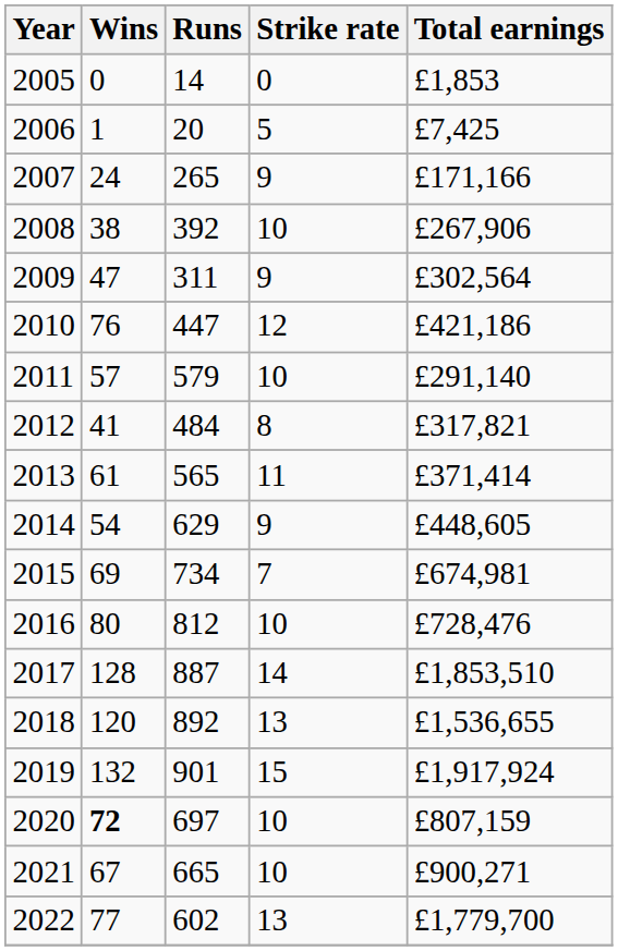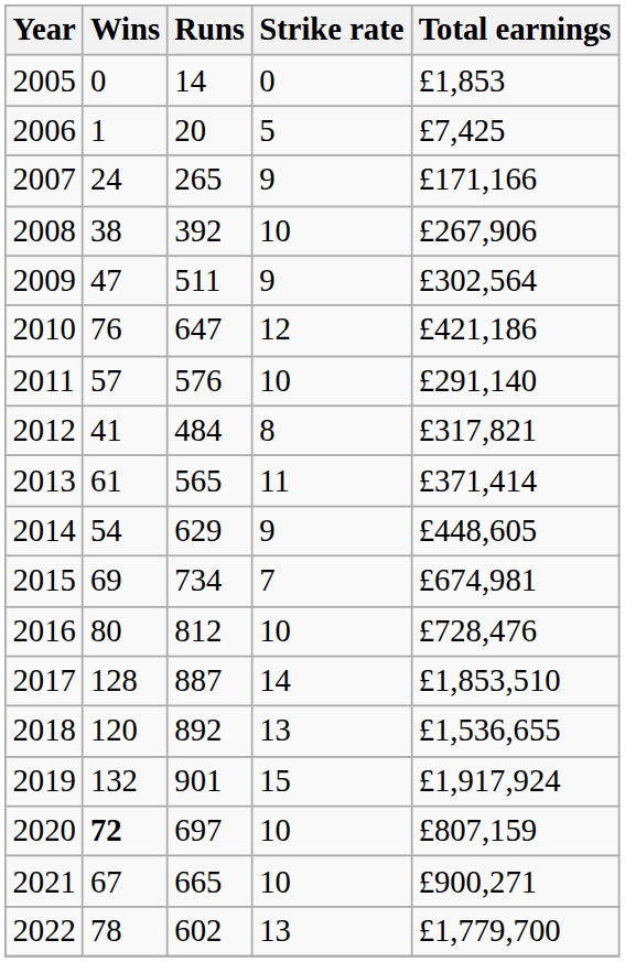 <table class="wikitable">
 <tr>
 <th>Year</th>
 <th>Wins</th>
 <th>Runs</th>
 <th>Strike rate</th>
 <th>Total earnings</th>
 </tr>
 <tr>
 <td>2005</td>
 <td>0</td>
 <td>14</td>
 <td>0</td>
 <td>£1,853</td>
 </tr>
 <tr>
 <td>2006</td>
 <td>1</td>
 <td>20</td>
 <td>5</td>
 <td>£7,425</td>
 </tr>
 <tr>
 <td>2007</td>
 <td>24</td>
 <td>265</td>
 <td>9</td>
 <td>£171,166</td>
 </tr>
 <tr>
 <td>2008</td>
 <td>38</td>
 <td>392</td>
 <td>10</td>
 <td>£267,906</td>
 </tr>
 <tr>
 <td>2009</td>
 <td>47</td>
-<td>311</td>
+<td>511</td>
 <td>9</td>
 <td>£302,564</td>
 </tr>
 <tr>
 <td>2010</td>
 <td>76</td>
-<td>447</td>
+<td>647</td>
 <td>12</td>
 <td>£421,186</td>
 </tr>
 <tr>
 <td>2011</td>
 <td>57</td>
-<td>579</td>
+<td>576</td>
 <td>10</td>
 <td>£291,140</td>
 </tr>
 <tr>
 <td>2012</td>
 <td>41</td>
 <td>484</td>
 <td>8</td>
 <td>£317,821</td>
 </tr>
 <tr>
 <td>2013</td>
 <td>61</td>
 <td>565</td>
 <td>11</td>
 <td>£371,414</td>
 </tr>
 <tr>
 <td>2014</td>
 <td>54</td>
 <td>629</td>
 <td>9</td>
 <td>£448,605</td>
 </tr>
 <tr>
 <td>2015</td>
 <td>69</td>
 <td>734</td>
 <td>7</td>
 <td>£674,981</td>
 </tr>
 <tr>
 <td>2016</td>
 <td>80</td>
 <td>812</td>
 <td>10</td>
 <td>£728,476</td>
 </tr>
 <tr>
 <td>2017</td>
 <td>128</td>
 <td>887</td>
 <td>14</td>
 <td>£1,853,510</td>
 </tr>
 <tr>
 <td>2018</td>
 <td>120</td>
 <td>892</td>
 <td>13</td>
 <td>£1,536,655</td>
 </tr>
 <tr>
 <td>2019</td>
 <td>132</td>
 <td>901</td>
 <td>15</td>
 <td>£1,917,924</td>
 </tr>
 <tr>
 <td>2020</td>
 <td><strong>72</strong></td>
 <td>697</td>
 <td>10</td>
 <td>£807,159</td>
 </tr>
 <tr>
 <td>2021</td>
 <td>67</td>
 <td>665</td>
 <td>10</td>
 <td>£900,271</td>
 </tr>
 <tr>
 <td>2022</td>
-<td>77</td>
+<td>78</td>
 <td>602</td>
 <td>13</td>
 <td>£1,779,700</td>
 </tr>
 <tr>
 </tr>
 </table>
